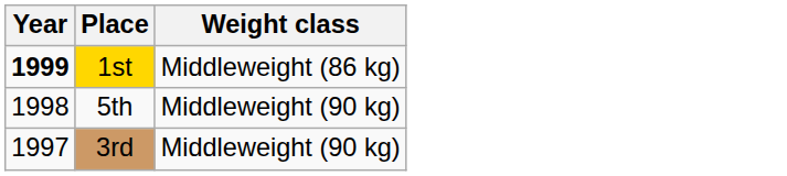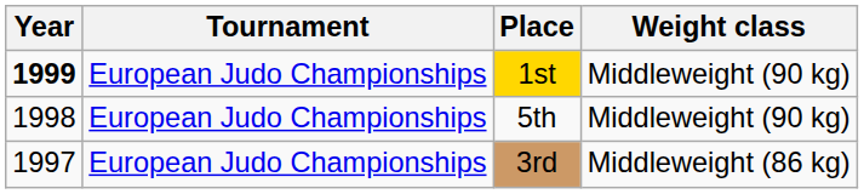 <table class=wikitable>
 <tr>
 <th>Year</th>
+<th>Tournament</th>
 <th>Place</th>
 <th>Weight class</th>
 </tr>
 <tr>
 <td><strong>1999</strong></td>
+<td><a href='#'>European Judo Championships</a></td>
 <td bgcolor="gold" align="center">1st</td>
-<td>Middleweight (86 kg)</td>
+<td>Middleweight (90 kg)</td>
 </tr>
 <tr>
 <td>1998</td>
+<td><a href='#'>European Judo Championships</a></td>
 <td align="center">5th</td>
 <td>Middleweight (90 kg)</td>
 </tr>
 <tr>
 <td>1997</td>
+<td><a href='#'>European Judo Championships</a></td>
 <td bgcolor="cc9966" align="center">3rd</td>
-<td>Middleweight (90 kg)</td>
+<td>Middleweight (86 kg)</td>
 </tr>
 </table>
